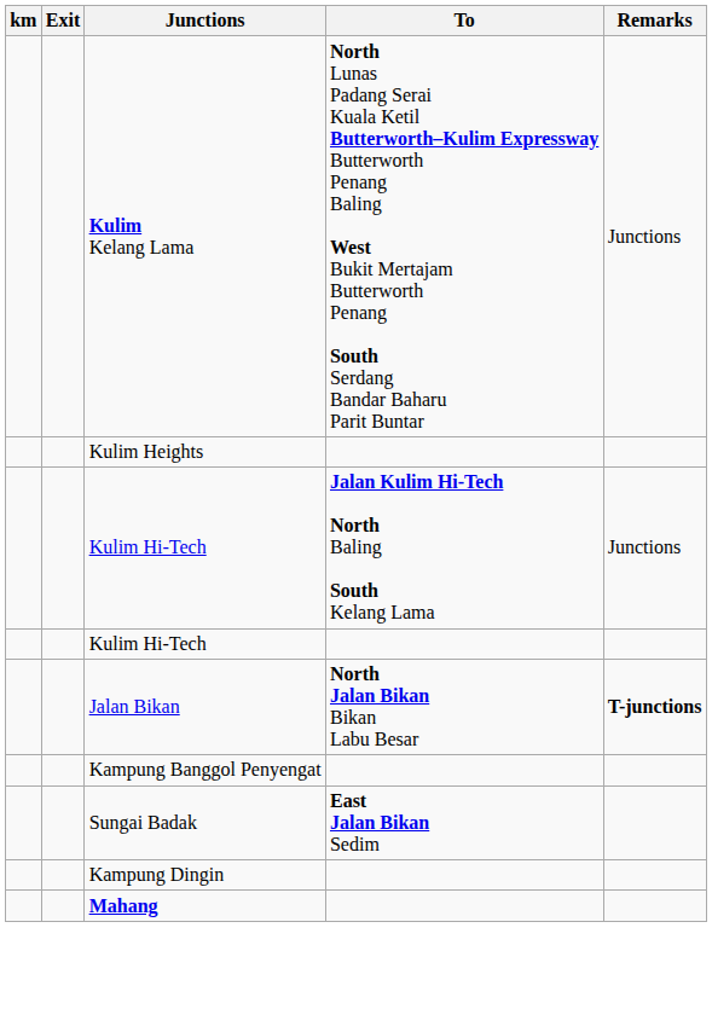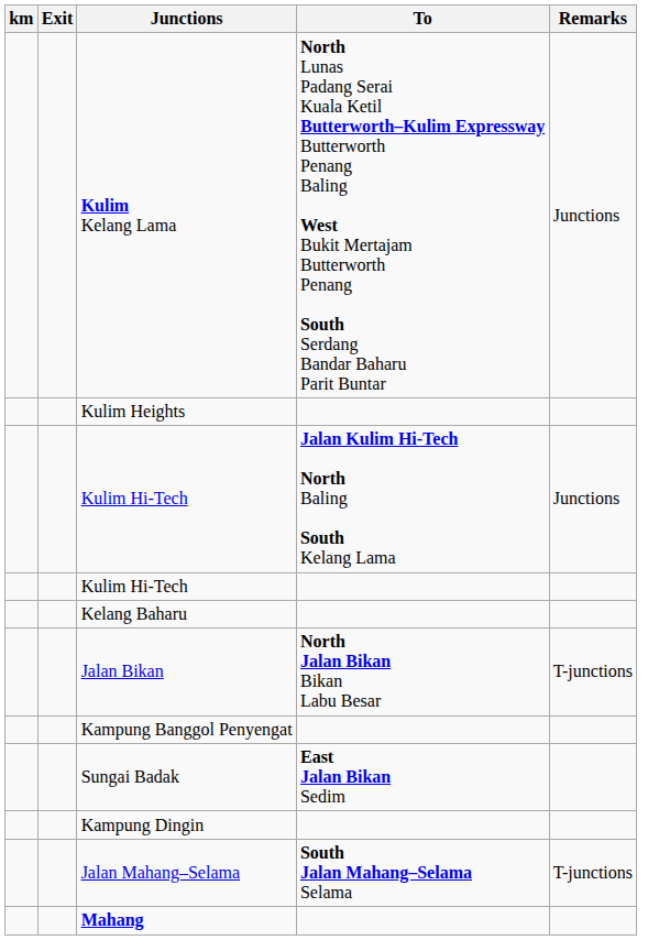 <table class="wikitable">
 <tr>
 <th>km</th>
 <th>Exit</th>
 <th>Junctions</th>
 <th>To</th>
 <th>Remarks</th>
 </tr>
 <tr>
 <td></td>
 <td></td>
 <td><strong><a href='#'>Kulim</a></strong><br>Kelang Lama</td>
 <td><strong>North</strong><br> Lunas<br> Padang Serai<br> Kuala Ketil<br>   <strong><a href='#'>Butterworth–Kulim Expressway</a></strong><br>Butterworth<br>Penang<br>Baling<br><br><strong>West</strong><br> Bukit Mertajam<br> Butterworth<br> Penang<br><br><strong>South</strong><br> Serdang<br> Bandar Baharu<br> Parit Buntar</td>
 <td>Junctions</td>
 </tr>
 <tr>
 <td></td>
 <td></td>
 <td>Kulim Heights</td>
 <td></td>
 <td></td>
 </tr>
 <tr>
 <td></td>
 <td></td>
 <td><a href='#'>Kulim Hi-Tech</a></td>
 <td> <strong><a href='#'>Jalan Kulim Hi-Tech</a></strong><br><br><strong>North</strong><br>Baling<br><br><strong>South</strong><br>Kelang Lama</td>
 <td>Junctions</td>
 </tr>
 <tr>
 <td></td>
 <td></td>
 <td>Kulim Hi-Tech</td>
 <td></td>
 <td></td>
 </tr>
 <tr>
 <td></td>
 <td></td>
+<td>Kelang Baharu</td>
+<td></td>
+<td></td>
+</tr>
+<tr>
+<td></td>
+<td></td>
 <td><a href='#'>Jalan Bikan</a></td>
 <td><strong>North</strong><br> <strong><a href='#'>Jalan Bikan</a></strong><br>Bikan<br>Labu Besar</td>
-<td><strong>T-junctions</strong></td>
+<td>T-junctions</td>
 </tr>
 <tr>
 <td></td>
 <td></td>
 <td>Kampung Banggol Penyengat</td>
 <td></td>
 <td></td>
 </tr>
 <tr>
 <td></td>
 <td></td>
 <td>Sungai Badak</td>
 <td><strong>East</strong><br> <strong><a href='#'>Jalan Bikan</a></strong><br>Sedim</td>
 <td></td>
 </tr>
 <tr>
 <td></td>
 <td></td>
 <td>Kampung Dingin</td>
 <td></td>
 <td></td>
 </tr>
 <tr>
 <td></td>
 <td></td>
+<td><a href='#'>Jalan Mahang–Selama</a></td>
+<td><strong>South</strong><br> <strong><a href='#'>Jalan Mahang–Selama</a></strong><br>Selama</td>
+<td>T-junctions</td>
+</tr>
+<tr>
+<td></td>
+<td></td>
 <td><strong><a href='#'>Mahang</a></strong></td>
 <td></td>
 <td></td>
 </tr>
 </table>
